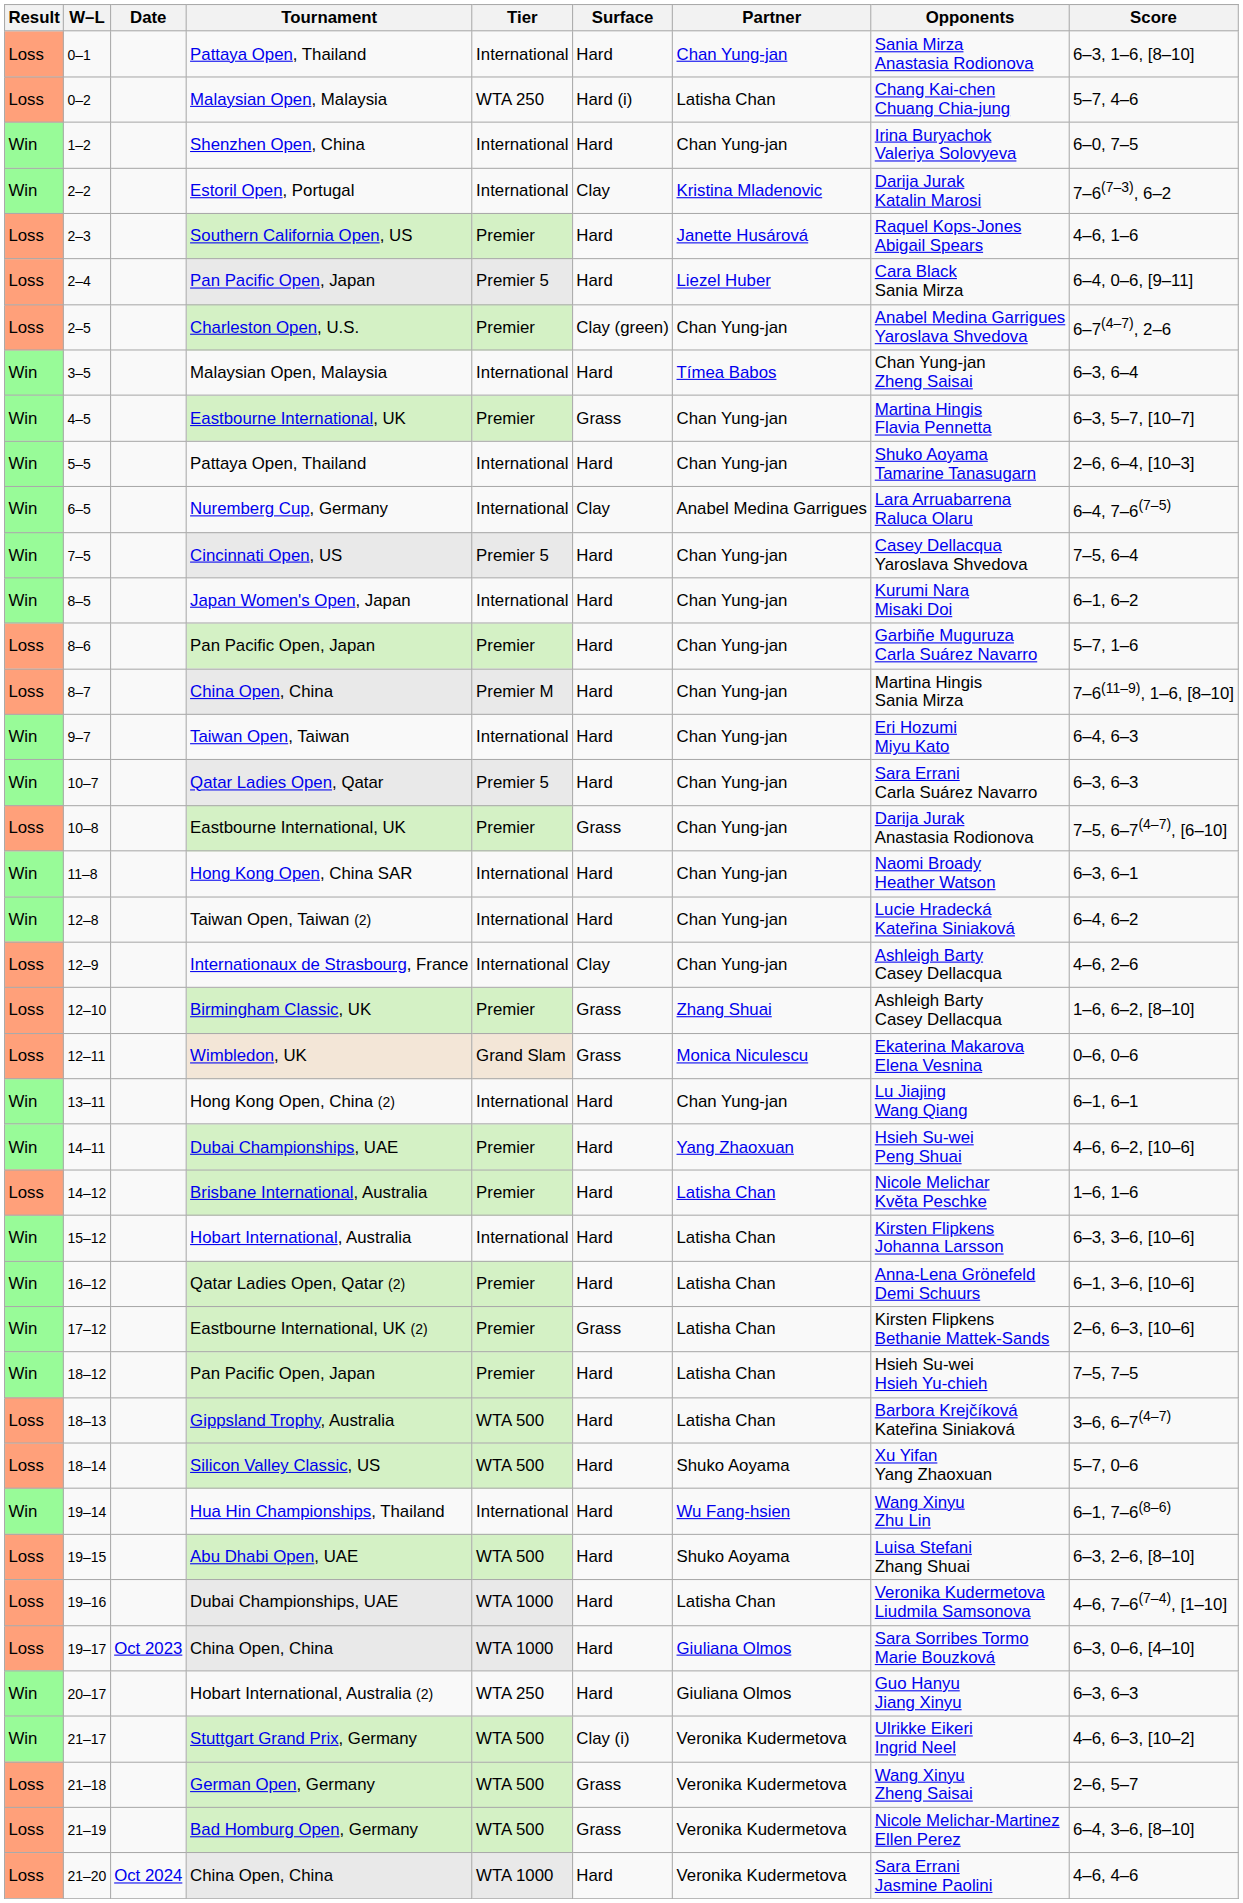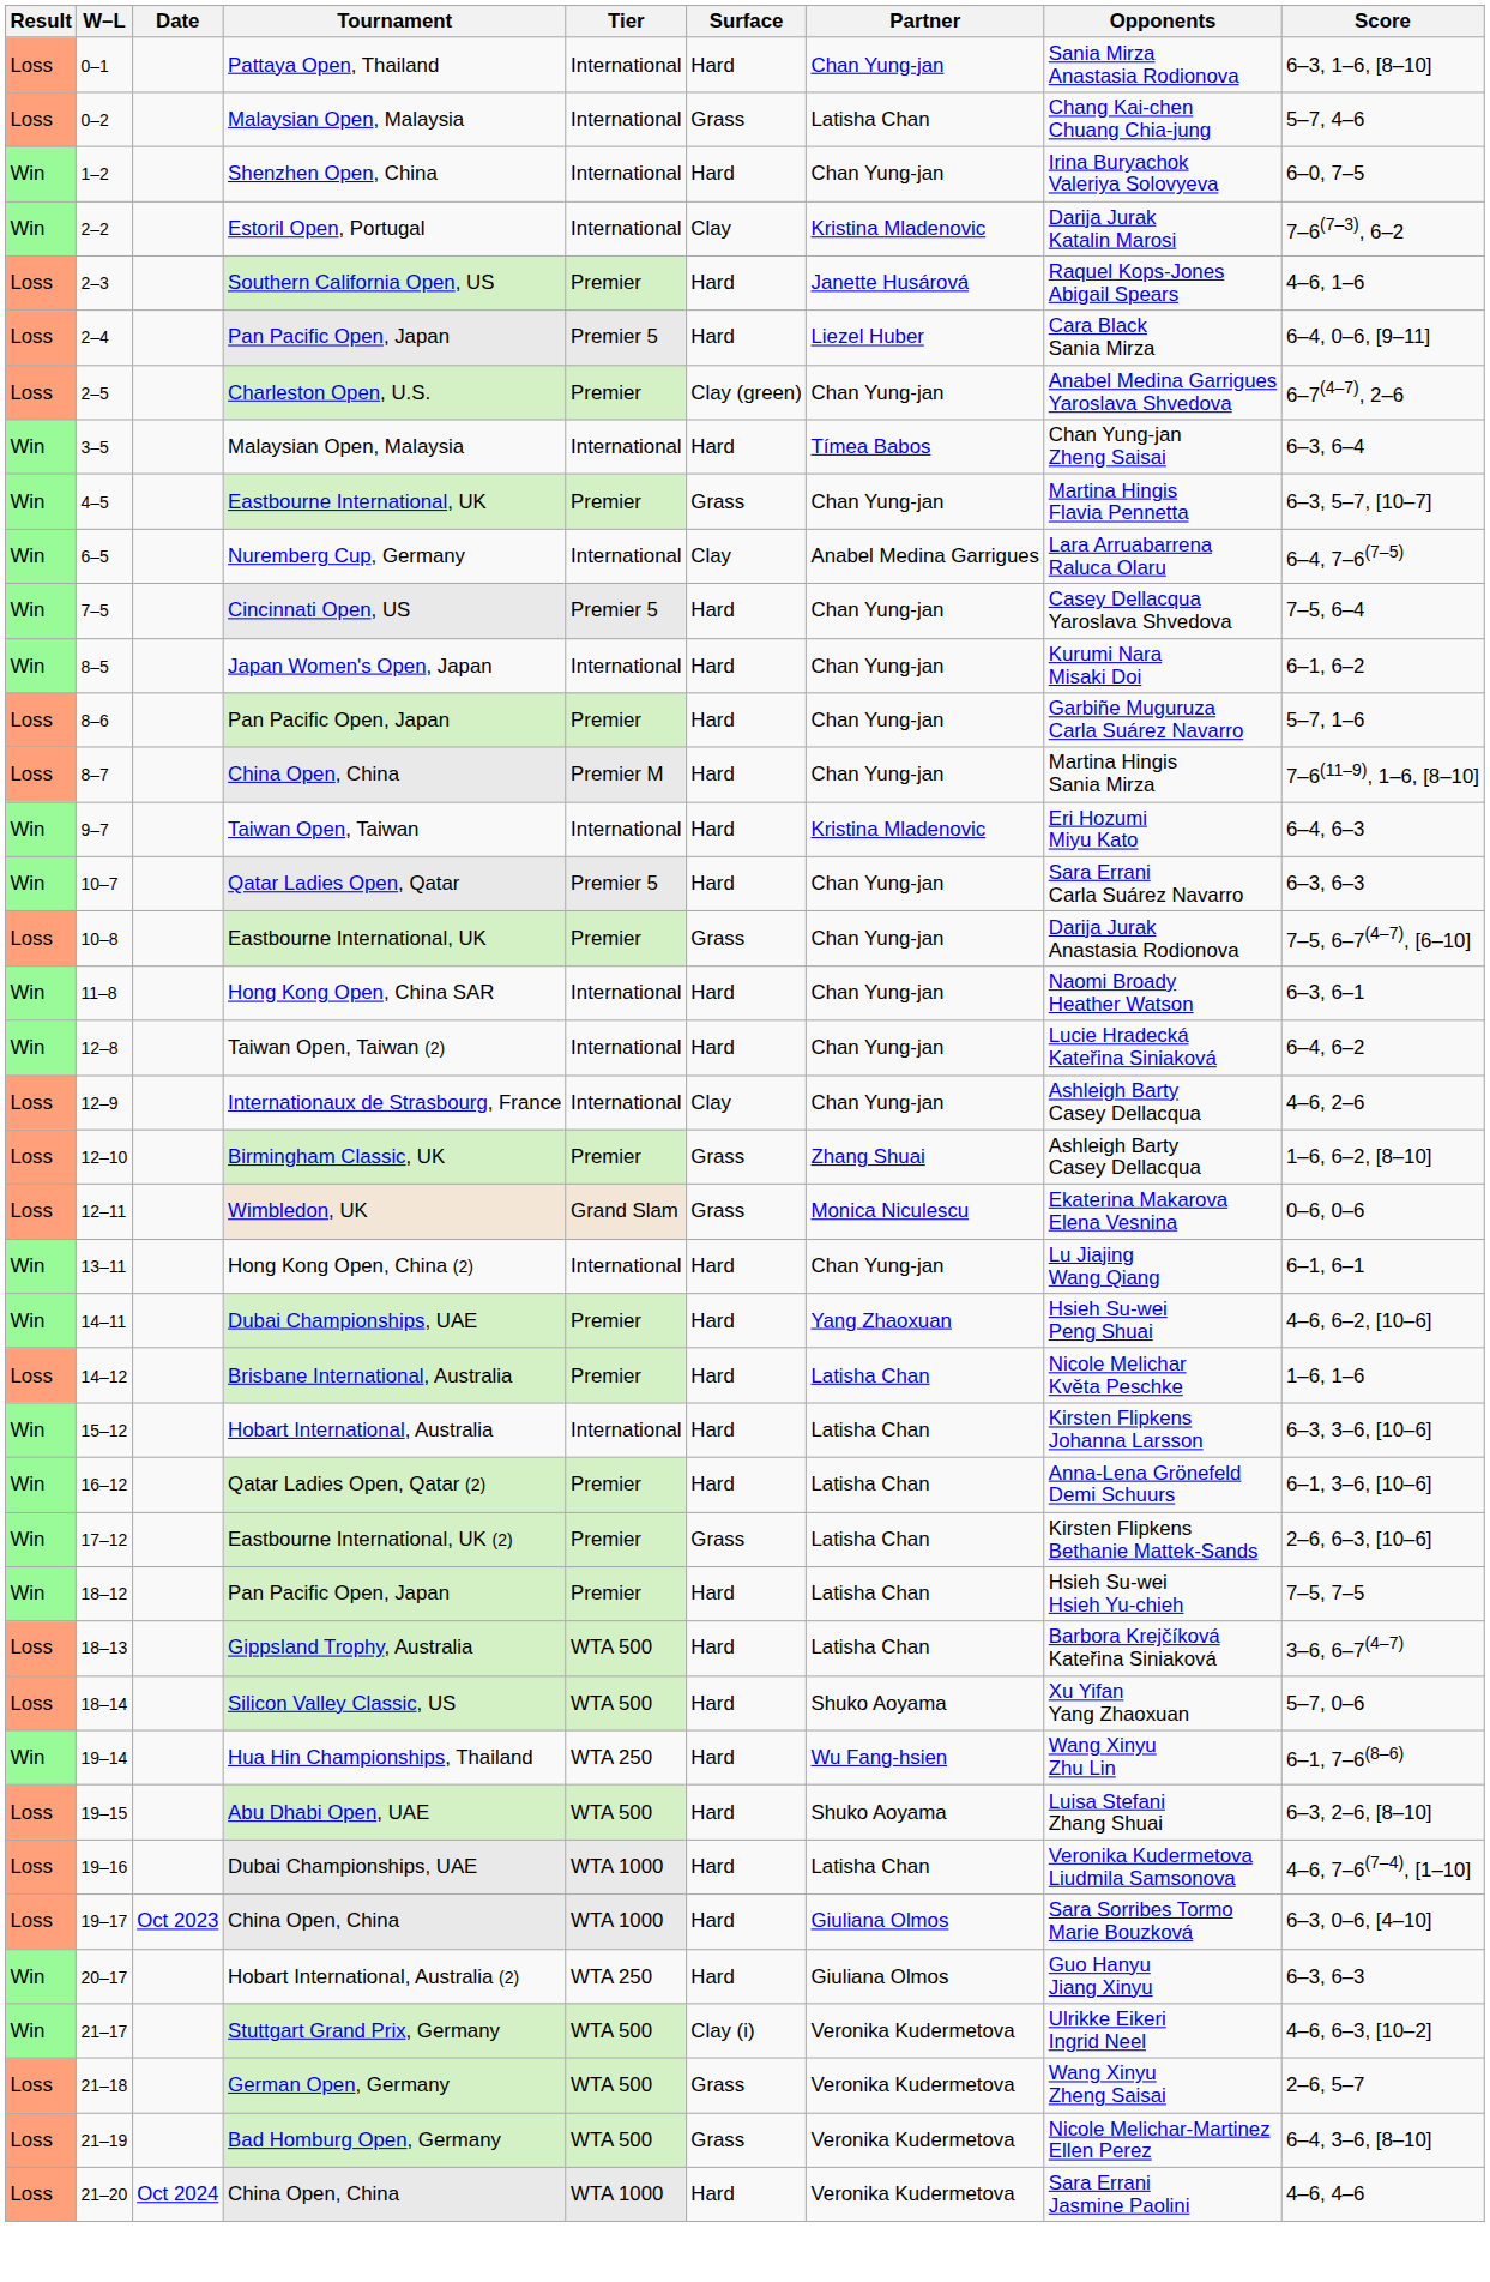 <table class="wikitable sortable nowrap">
 <tr>
 <th>Result</th>
 <th class="unsortable">W–L</th>
 <th>Date</th>
 <th>Tournament</th>
 <th>Tier</th>
 <th>Surface</th>
 <th>Partner</th>
 <th>Opponents</th>
 <th class="unsortable">Score</th>
 </tr>
 <tr>
 <td style="background:#ffa07a;">Loss</td>
 <td><small>0–1</small></td>
 <td><a href='#'></a></td>
 <td><a href='#'>Pattaya Open</a>, Thailand</td>
 <td>International</td>
 <td>Hard</td>
 <td> <a href='#'>Chan Yung-jan</a></td>
 <td> <a href='#'>Sania Mirza</a> <br>  <a href='#'>Anastasia Rodionova</a></td>
 <td>6–3, 1–6, [8–10]</td>
 </tr>
 <tr>
 <td style="background:#ffa07a;">Loss</td>
 <td><small>0–2</small></td>
 <td><a href='#'></a></td>
 <td><a href='#'>Malaysian Open</a>, Malaysia</td>
-<td>WTA 250</td>
-<td>Hard (i)</td>
+<td>International</td>
+<td>Grass</td>
 <td> Latisha Chan</td>
 <td> <a href='#'>Chang Kai-chen</a> <br>  <a href='#'>Chuang Chia-jung</a></td>
 <td>5–7, 4–6</td>
 </tr>
 <tr>
 <td bgcolor=98FB98>Win</td>
 <td><small>1–2</small></td>
 <td><a href='#'></a></td>
 <td><a href='#'>Shenzhen Open</a>, China</td>
 <td>International</td>
 <td>Hard</td>
 <td> Chan Yung-jan</td>
 <td> <a href='#'>Irina Buryachok</a> <br>  <a href='#'>Valeriya Solovyeva</a></td>
 <td>6–0, 7–5</td>
 </tr>
 <tr>
 <td bgcolor=98FB98>Win</td>
 <td><small>2–2</small></td>
 <td><a href='#'></a></td>
 <td><a href='#'>Estoril Open</a>, Portugal</td>
 <td>International</td>
 <td>Clay</td>
 <td> <a href='#'>Kristina Mladenovic</a></td>
 <td> <a href='#'>Darija Jurak</a> <br>  <a href='#'>Katalin Marosi</a></td>
 <td>7–6<sup>(7–3)</sup>, 6–2</td>
 </tr>
 <tr>
 <td style="background:#ffa07a;">Loss</td>
 <td><small>2–3</small></td>
 <td><a href='#'></a></td>
 <td style="background:#d4f1c5;"><a href='#'>Southern California Open</a>, US</td>
 <td style="background:#d4f1c5;">Premier</td>
 <td>Hard</td>
 <td> <a href='#'>Janette Husárová</a></td>
 <td> <a href='#'>Raquel Kops-Jones</a> <br>  <a href='#'>Abigail Spears</a></td>
 <td>4–6, 1–6</td>
 </tr>
 <tr>
 <td style="background:#ffa07a;">Loss</td>
 <td><small>2–4</small></td>
 <td><a href='#'></a></td>
 <td style="background:#e9e9e9;"><a href='#'>Pan Pacific Open</a>, Japan</td>
 <td style="background:#e9e9e9;">Premier 5</td>
 <td>Hard</td>
 <td> <a href='#'>Liezel Huber</a></td>
 <td> <a href='#'>Cara Black</a> <br>  Sania Mirza</td>
 <td>6–4, 0–6, [9–11]</td>
 </tr>
 <tr>
 <td style="background:#ffa07a;">Loss</td>
 <td><small>2–5</small></td>
 <td><a href='#'></a></td>
 <td style="background:#d4f1c5;"><a href='#'>Charleston Open</a>, U.S.</td>
 <td style="background:#d4f1c5;">Premier</td>
 <td>Clay (green)</td>
 <td> Chan Yung-jan</td>
 <td> <a href='#'>Anabel Medina Garrigues</a> <br>  <a href='#'>Yaroslava Shvedova</a></td>
 <td>6–7<sup>(4–7)</sup>, 2–6</td>
 </tr>
 <tr>
 <td bgcolor=98FB98>Win</td>
 <td><small>3–5</small></td>
 <td><a href='#'></a></td>
 <td>Malaysian Open, Malaysia</td>
 <td>International</td>
 <td>Hard</td>
 <td> <a href='#'>Tímea Babos</a></td>
 <td> Chan Yung-jan <br>  <a href='#'>Zheng Saisai</a></td>
 <td>6–3, 6–4</td>
 </tr>
 <tr>
 <td bgcolor=98FB98>Win</td>
 <td><small>4–5</small></td>
 <td><a href='#'></a></td>
 <td style="background:#d4f1c5;"><a href='#'>Eastbourne International</a>, UK</td>
 <td style="background:#d4f1c5;">Premier</td>
 <td>Grass</td>
 <td> Chan Yung-jan</td>
 <td> <a href='#'>Martina Hingis</a> <br>  <a href='#'>Flavia Pennetta</a></td>
 <td>6–3, 5–7, [10–7]</td>
 </tr>
 <tr>
 <td bgcolor=98FB98>Win</td>
-<td><small>5–5</small></td>
-<td><a href='#'></a></td>
-<td>Pattaya Open, Thailand</td>
-<td>International</td>
-<td>Hard</td>
-<td> Chan Yung-jan</td>
-<td> <a href='#'>Shuko Aoyama</a> <br>  <a href='#'>Tamarine Tanasugarn</a></td>
-<td>2–6, 6–4, [10–3]</td>
-</tr>
-<tr>
-<td bgcolor=98FB98>Win</td>
 <td><small>6–5</small></td>
 <td><a href='#'></a></td>
 <td><a href='#'>Nuremberg Cup</a>, Germany</td>
 <td>International</td>
 <td>Clay</td>
 <td> Anabel Medina Garrigues</td>
 <td> <a href='#'>Lara Arruabarrena</a> <br>  <a href='#'>Raluca Olaru</a></td>
 <td>6–4, 7–6<sup>(7–5)</sup></td>
 </tr>
 <tr>
 <td bgcolor=98FB98>Win</td>
 <td><small>7–5</small></td>
 <td><a href='#'></a></td>
 <td style="background:#e9e9e9;"><a href='#'>Cincinnati Open</a>, US</td>
 <td style="background:#e9e9e9;">Premier 5</td>
 <td>Hard</td>
 <td> Chan Yung-jan</td>
 <td> <a href='#'>Casey Dellacqua</a> <br>  Yaroslava Shvedova</td>
 <td>7–5, 6–4</td>
 </tr>
 <tr>
 <td bgcolor=98FB98>Win</td>
 <td><small>8–5</small></td>
 <td><a href='#'></a></td>
 <td><a href='#'>Japan Women's Open</a>, Japan</td>
 <td>International</td>
 <td>Hard</td>
 <td> Chan Yung-jan</td>
 <td> <a href='#'>Kurumi Nara</a> <br>  <a href='#'>Misaki Doi</a></td>
 <td>6–1, 6–2</td>
 </tr>
 <tr>
 <td style="background:#ffa07a;">Loss</td>
 <td><small>8–6</small></td>
 <td><a href='#'></a></td>
 <td style="background:#d4f1c5;">Pan Pacific Open, Japan</td>
 <td style="background:#d4f1c5;">Premier</td>
 <td>Hard</td>
 <td> Chan Yung-jan</td>
 <td> <a href='#'>Garbiñe Muguruza</a> <br>  <a href='#'>Carla Suárez Navarro</a></td>
 <td>5–7, 1–6</td>
 </tr>
 <tr>
 <td style="background:#ffa07a;">Loss</td>
 <td><small>8–7</small></td>
 <td><a href='#'></a></td>
 <td style="background:#e9e9e9;"><a href='#'>China Open</a>, China</td>
 <td style="background:#e9e9e9;">Premier M</td>
 <td>Hard</td>
 <td> Chan Yung-jan</td>
 <td> Martina Hingis <br>  Sania Mirza</td>
 <td>7–6<sup>(11–9)</sup>, 1–6, [8–10]</td>
 </tr>
 <tr>
 <td bgcolor=98FB98>Win</td>
 <td><small>9–7</small></td>
 <td><a href='#'></a></td>
 <td><a href='#'>Taiwan Open</a>, Taiwan</td>
 <td>International</td>
 <td>Hard</td>
-<td> Chan Yung-jan</td>
+<td> <a href='#'>Kristina Mladenovic</a></td>
 <td> <a href='#'>Eri Hozumi</a> <br>  <a href='#'>Miyu Kato</a></td>
 <td>6–4, 6–3</td>
 </tr>
 <tr>
 <td bgcolor=98FB98>Win</td>
 <td><small>10–7</small></td>
 <td><a href='#'></a></td>
 <td style="background:#e9e9e9;"><a href='#'>Qatar Ladies Open</a>, Qatar</td>
 <td style="background:#e9e9e9;">Premier 5</td>
 <td>Hard</td>
 <td> Chan Yung-jan</td>
 <td> <a href='#'>Sara Errani</a> <br>  Carla Suárez Navarro</td>
 <td>6–3, 6–3</td>
 </tr>
 <tr>
 <td style="background:#ffa07a;">Loss</td>
 <td><small>10–8</small></td>
 <td><a href='#'></a></td>
 <td style="background:#d4f1c5;">Eastbourne International, UK</td>
 <td style="background:#d4f1c5;">Premier</td>
 <td>Grass</td>
 <td> Chan Yung-jan</td>
 <td> <a href='#'>Darija Jurak</a> <br>  Anastasia Rodionova</td>
 <td>7–5, 6–7<sup>(4–7)</sup>, [6–10]</td>
 </tr>
 <tr>
 <td bgcolor=98FB98>Win</td>
 <td><small>11–8</small></td>
 <td><a href='#'></a></td>
 <td><a href='#'>Hong Kong Open</a>, China SAR</td>
 <td>International</td>
 <td>Hard</td>
 <td> Chan Yung-jan</td>
 <td> <a href='#'>Naomi Broady</a> <br>  <a href='#'>Heather Watson</a></td>
 <td>6–3, 6–1</td>
 </tr>
 <tr>
 <td bgcolor=98FB98>Win</td>
 <td><small>12–8</small></td>
 <td><a href='#'></a></td>
 <td>Taiwan Open, Taiwan <small>(2)</small></td>
 <td>International</td>
 <td>Hard</td>
 <td> Chan Yung-jan</td>
 <td> <a href='#'>Lucie Hradecká</a> <br>  <a href='#'>Kateřina Siniaková</a></td>
 <td>6–4, 6–2</td>
 </tr>
 <tr>
 <td style="background:#ffa07a;">Loss</td>
 <td><small>12–9</small></td>
 <td><a href='#'></a></td>
 <td><a href='#'>Internationaux de Strasbourg</a>, France</td>
 <td>International</td>
 <td>Clay</td>
 <td> Chan Yung-jan</td>
 <td> <a href='#'>Ashleigh Barty</a> <br>  Casey Dellacqua</td>
 <td>4–6, 2–6</td>
 </tr>
 <tr>
 <td style="background:#ffa07a;">Loss</td>
 <td><small>12–10</small></td>
 <td><a href='#'></a></td>
 <td style="background:#d4f1c5;"><a href='#'>Birmingham Classic</a>, UK</td>
 <td style="background:#d4f1c5;">Premier</td>
 <td>Grass</td>
 <td> <a href='#'>Zhang Shuai</a></td>
 <td> Ashleigh Barty <br>  Casey Dellacqua</td>
 <td>1–6, 6–2, [8–10]</td>
 </tr>
 <tr>
 <td style="background:#ffa07a;">Loss</td>
 <td><small>12–11</small></td>
 <td><a href='#'></a></td>
 <td style="background:#f3e6d7;"><a href='#'>Wimbledon</a>, UK</td>
 <td style="background:#f3e6d7;">Grand Slam</td>
 <td>Grass</td>
 <td> <a href='#'>Monica Niculescu</a></td>
 <td> <a href='#'>Ekaterina Makarova</a> <br>  <a href='#'>Elena Vesnina</a></td>
 <td>0–6, 0–6</td>
 </tr>
 <tr>
 <td bgcolor=98FB98>Win</td>
 <td><small>13–11</small></td>
 <td><a href='#'></a></td>
 <td>Hong Kong Open, China <small>(2)</small></td>
 <td>International</td>
 <td>Hard</td>
 <td> Chan Yung-jan</td>
 <td> <a href='#'>Lu Jiajing</a> <br>  <a href='#'>Wang Qiang</a></td>
 <td>6–1, 6–1</td>
 </tr>
 <tr>
 <td bgcolor=98FB98>Win</td>
 <td><small>14–11</small></td>
 <td><a href='#'></a></td>
 <td style="background:#d4f1c5;"><a href='#'>Dubai Championships</a>, UAE</td>
 <td style="background:#d4f1c5;">Premier</td>
 <td>Hard</td>
 <td> <a href='#'>Yang Zhaoxuan</a></td>
 <td> <a href='#'>Hsieh Su-wei</a> <br>  <a href='#'>Peng Shuai</a></td>
 <td>4–6, 6–2, [10–6]</td>
 </tr>
 <tr>
 <td style="background:#ffa07a;">Loss</td>
 <td><small>14–12</small></td>
 <td><a href='#'></a></td>
 <td style="background:#d4f1c5;"><a href='#'>Brisbane International</a>, Australia</td>
 <td style="background:#d4f1c5;">Premier</td>
 <td>Hard</td>
 <td> <a href='#'>Latisha Chan</a></td>
 <td> <a href='#'>Nicole Melichar</a> <br>  <a href='#'>Květa Peschke</a></td>
 <td>1–6, 1–6</td>
 </tr>
 <tr>
 <td bgcolor=98FB98>Win</td>
 <td><small>15–12</small></td>
 <td><a href='#'></a></td>
 <td><a href='#'>Hobart International</a>, Australia</td>
 <td>International</td>
 <td>Hard</td>
 <td> Latisha Chan</td>
 <td> <a href='#'>Kirsten Flipkens</a> <br>  <a href='#'>Johanna Larsson</a></td>
 <td>6–3, 3–6, [10–6]</td>
 </tr>
 <tr>
 <td bgcolor=98FB98>Win</td>
 <td><small>16–12</small></td>
 <td><a href='#'></a></td>
 <td style="background:#d4f1c5;">Qatar Ladies Open, Qatar <small>(2)</small></td>
 <td style="background:#d4f1c5;">Premier</td>
 <td>Hard</td>
 <td> Latisha Chan</td>
 <td> <a href='#'>Anna-Lena Grönefeld</a> <br>  <a href='#'>Demi Schuurs</a></td>
 <td>6–1, 3–6, [10–6]</td>
 </tr>
 <tr>
 <td style="background:#98fb98;">Win</td>
 <td><small>17–12</small></td>
 <td><a href='#'></a></td>
 <td style="background:#d4f1c5;">Eastbourne International, UK <small>(2)</small></td>
 <td style="background:#d4f1c5;">Premier</td>
 <td>Grass</td>
 <td> Latisha Chan</td>
 <td> Kirsten Flipkens <br>  <a href='#'>Bethanie Mattek-Sands</a></td>
 <td>2–6, 6–3, [10–6]</td>
 </tr>
 <tr>
 <td style="background:#98fb98;">Win</td>
 <td><small>18–12</small></td>
 <td><a href='#'></a></td>
 <td style="background:#d4f1c5;">Pan Pacific Open, Japan</td>
 <td style="background:#d4f1c5;">Premier</td>
 <td>Hard</td>
 <td> Latisha Chan</td>
 <td> Hsieh Su-wei <br>  <a href='#'>Hsieh Yu-chieh</a></td>
 <td>7–5, 7–5</td>
 </tr>
 <tr>
 <td style="background:#ffa07a;">Loss</td>
 <td><small>18–13</small></td>
 <td><a href='#'></a></td>
 <td style="background:#d4f1c5;"><a href='#'>Gippsland Trophy</a>, Australia</td>
 <td style="background:#d4f1c5;">WTA 500</td>
 <td>Hard</td>
 <td> Latisha Chan</td>
 <td> <a href='#'>Barbora Krejčíková</a> <br>  Kateřina Siniaková</td>
 <td>3–6, 6–7<sup>(4–7)</sup></td>
 </tr>
 <tr>
 <td bgcolor=FFA07A>Loss</td>
 <td><small>18–14</small></td>
 <td><a href='#'></a></td>
 <td bgcolor=d4f1c5><a href='#'>Silicon Valley Classic</a>, US</td>
 <td bgcolor=d4f1c5>WTA 500</td>
 <td>Hard</td>
 <td> Shuko Aoyama</td>
 <td> <a href='#'>Xu Yifan</a> <br>  Yang Zhaoxuan</td>
 <td>5–7, 0–6</td>
 </tr>
 <tr>
 <td bgcolor=98FB98>Win</td>
 <td><small>19–14</small></td>
 <td><a href='#'></a></td>
 <td><a href='#'>Hua Hin Championships</a>, Thailand</td>
-<td>International</td>
+<td>WTA 250</td>
 <td>Hard</td>
 <td> <a href='#'>Wu Fang-hsien</a></td>
 <td> <a href='#'>Wang Xinyu</a> <br>  <a href='#'>Zhu Lin</a></td>
 <td>6–1, 7–6<sup>(8–6)</sup></td>
 </tr>
 <tr>
 <td bgcolor=FFA07A>Loss</td>
 <td><small>19–15</small></td>
 <td><a href='#'></a></td>
 <td bgcolor=d4f1c5><a href='#'>Abu Dhabi Open</a>, UAE</td>
 <td bgcolor=d4f1c5>WTA 500</td>
 <td>Hard</td>
 <td> Shuko Aoyama</td>
 <td> <a href='#'>Luisa Stefani</a> <br>  Zhang Shuai</td>
 <td>6–3, 2–6, [8–10]</td>
 </tr>
 <tr>
 <td bgcolor=FFA07A>Loss</td>
 <td><small>19–16</small></td>
 <td><a href='#'></a></td>
 <td style="background:#e9e9e9;">Dubai Championships, UAE</td>
 <td style="background:#e9e9e9;">WTA 1000</td>
 <td>Hard</td>
 <td> Latisha Chan</td>
 <td> <a href='#'>Veronika Kudermetova</a> <br>  <a href='#'>Liudmila Samsonova</a></td>
 <td>4–6, 7–6<sup>(7–4)</sup>, [1–10]</td>
 </tr>
 <tr>
 <td style="background:#ffa07a;">Loss</td>
 <td><small>19–17</small></td>
 <td><a href='#'>Oct 2023</a></td>
 <td bgcolor=e9e9e9>China Open, China</td>
 <td bgcolor=e9e9e9>WTA 1000</td>
 <td>Hard</td>
 <td> <a href='#'>Giuliana Olmos</a></td>
 <td> <a href='#'>Sara Sorribes Tormo</a> <br>  <a href='#'>Marie Bouzková</a></td>
 <td>6–3, 0–6, [4–10]</td>
 </tr>
 <tr>
 <td bgcolor=98FB98>Win</td>
 <td><small>20–17</small></td>
 <td><a href='#'></a></td>
 <td>Hobart International, Australia <small>(2)</small></td>
 <td>WTA 250</td>
 <td>Hard</td>
 <td> Giuliana Olmos</td>
 <td> <a href='#'>Guo Hanyu</a><br>  <a href='#'>Jiang Xinyu</a></td>
 <td>6–3, 6–3</td>
 </tr>
 <tr>
 <td bgcolor=98FB98>Win</td>
 <td><small>21–17</small></td>
 <td><a href='#'></a></td>
 <td bgcolor="#d4f1c5"><a href='#'>Stuttgart Grand Prix</a>, Germany</td>
 <td bgcolor="#d4f1c5">WTA 500</td>
 <td>Clay (i)</td>
 <td> Veronika Kudermetova</td>
 <td> <a href='#'>Ulrikke Eikeri</a> <br>  <a href='#'>Ingrid Neel</a></td>
 <td>4–6, 6–3, [10–2]</td>
 </tr>
 <tr>
 <td style="background:#ffa07a">Loss</td>
 <td><small>21–18</small></td>
 <td><a href='#'></a></td>
 <td bgcolor="#d4f1c5"><a href='#'>German Open</a>, Germany</td>
 <td bgcolor="#d4f1c5">WTA 500</td>
 <td>Grass</td>
 <td> Veronika Kudermetova</td>
 <td> <a href='#'>Wang Xinyu</a> <br>  <a href='#'>Zheng Saisai</a></td>
 <td>2–6, 5–7</td>
 </tr>
 <tr>
 <td style="background:#ffa07a">Loss</td>
 <td><small>21–19</small></td>
 <td><a href='#'></a></td>
 <td bgcolor="#d4f1c5"><a href='#'>Bad Homburg Open</a>, Germany</td>
 <td bgcolor="#d4f1c5">WTA 500</td>
 <td>Grass</td>
 <td> Veronika Kudermetova</td>
 <td> <a href='#'>Nicole Melichar-Martinez</a> <br>  <a href='#'>Ellen Perez</a></td>
 <td>6–4, 3–6, [8–10]</td>
 </tr>
 <tr>
 <td style="background:#ffa07a;">Loss</td>
 <td><small>21–20</small></td>
 <td><a href='#'>Oct 2024</a></td>
 <td bgcolor=e9e9e9>China Open, China</td>
 <td bgcolor=e9e9e9>WTA 1000</td>
 <td>Hard</td>
 <td> Veronika Kudermetova</td>
 <td> <a href='#'>Sara Errani</a> <br>  <a href='#'>Jasmine Paolini</a></td>
 <td>4–6, 4–6</td>
 </tr>
 </table>
